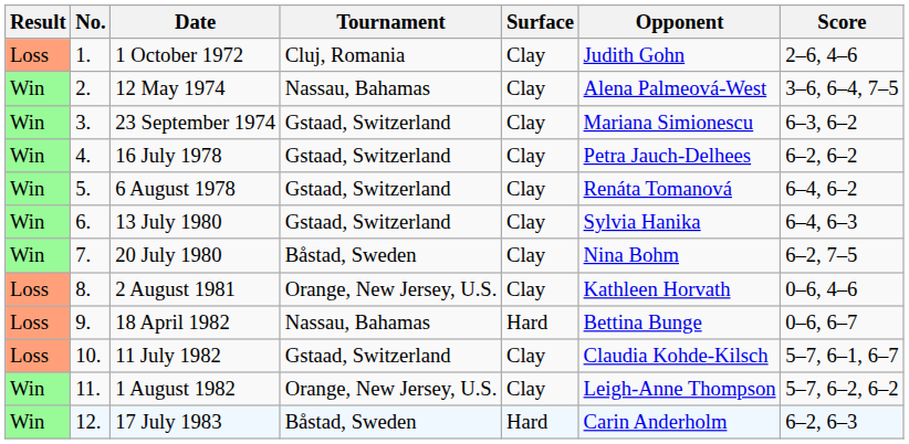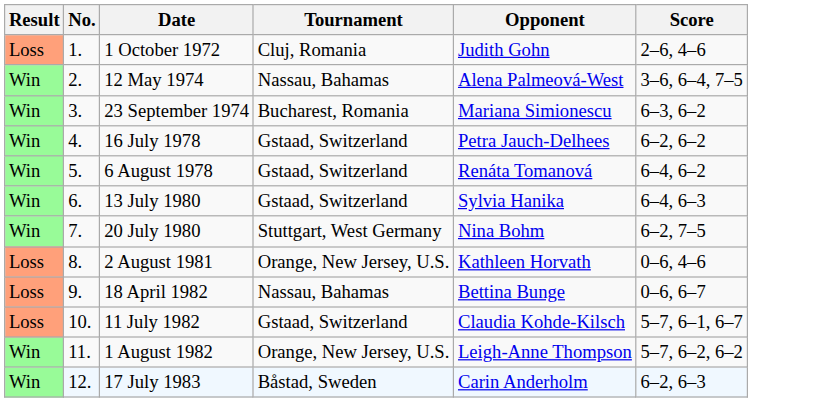 <table class="sortable wikitable" style="font-size:97%">
 <tr>
 <th>Result</th>
 <th>No.</th>
 <th>Date</th>
 <th>Tournament</th>
-<th>Surface</th>
 <th>Opponent</th>
 <th>Score</th>
 </tr>
 <tr>
 <td style="background:#ffa07a;">Loss</td>
 <td>1.</td>
 <td>1 October 1972</td>
 <td>Cluj, Romania</td>
-<td>Clay</td>
 <td> <a href='#'>Judith Gohn</a></td>
 <td>2–6, 4–6</td>
 </tr>
 <tr>
 <td style="background:#98fb98;">Win</td>
 <td>2.</td>
 <td>12 May 1974</td>
 <td>Nassau, Bahamas</td>
-<td>Clay</td>
 <td> <a href='#'>Alena Palmeová-West</a></td>
 <td>3–6, 6–4, 7–5</td>
 </tr>
 <tr>
 <td style="background:#98fb98;">Win</td>
 <td>3.</td>
 <td>23 September 1974</td>
-<td>Gstaad, Switzerland</td>
-<td>Clay</td>
+<td>Bucharest, Romania</td>
 <td> <a href='#'>Mariana Simionescu</a></td>
 <td>6–3, 6–2</td>
 </tr>
 <tr>
 <td style="background:#98fb98;">Win</td>
 <td>4.</td>
 <td>16 July 1978</td>
 <td>Gstaad, Switzerland</td>
-<td>Clay</td>
 <td> <a href='#'>Petra Jauch-Delhees</a></td>
 <td>6–2, 6–2</td>
 </tr>
 <tr>
 <td style="background:#98fb98;">Win</td>
 <td>5.</td>
 <td>6 August 1978</td>
 <td>Gstaad, Switzerland</td>
-<td>Clay</td>
 <td> <a href='#'>Renáta Tomanová</a></td>
 <td>6–4, 6–2</td>
 </tr>
 <tr>
 <td style="background:#98fb98;">Win</td>
 <td>6.</td>
 <td>13 July 1980</td>
 <td>Gstaad, Switzerland</td>
-<td>Clay</td>
 <td> <a href='#'>Sylvia Hanika</a></td>
 <td>6–4, 6–3</td>
 </tr>
 <tr>
 <td style="background:#98fb98;">Win</td>
 <td>7.</td>
 <td>20 July 1980</td>
-<td>Båstad, Sweden</td>
-<td>Clay</td>
+<td>Stuttgart, West Germany</td>
 <td> <a href='#'>Nina Bohm</a></td>
 <td>6–2, 7–5</td>
 </tr>
 <tr>
 <td style="background:#ffa07a;">Loss</td>
 <td>8.</td>
 <td>2 August 1981</td>
 <td>Orange, New Jersey, U.S.</td>
-<td>Clay</td>
 <td> <a href='#'>Kathleen Horvath</a></td>
 <td>0–6, 4–6</td>
 </tr>
 <tr>
 <td style="background:#ffa07a;">Loss</td>
 <td>9.</td>
 <td>18 April 1982</td>
 <td>Nassau, Bahamas</td>
-<td>Hard</td>
 <td> <a href='#'>Bettina Bunge</a></td>
 <td>0–6, 6–7</td>
 </tr>
 <tr>
 <td style="background:#ffa07a;">Loss</td>
 <td>10.</td>
 <td>11 July 1982</td>
 <td>Gstaad, Switzerland</td>
-<td>Clay</td>
 <td> <a href='#'>Claudia Kohde-Kilsch</a></td>
 <td>5–7, 6–1, 6–7</td>
 </tr>
 <tr>
 <td style="background:#98fb98;">Win</td>
 <td>11.</td>
 <td>1 August 1982</td>
 <td>Orange, New Jersey, U.S.</td>
-<td>Clay</td>
 <td> <a href='#'>Leigh-Anne Thompson</a></td>
 <td>5–7, 6–2, 6–2</td>
 </tr>
 <tr style="background:#f0f8ff;">
 <td style="background:#98fb98;">Win</td>
 <td>12.</td>
 <td>17 July 1983</td>
 <td>Båstad, Sweden</td>
-<td>Hard</td>
 <td> <a href='#'>Carin Anderholm</a></td>
 <td>6–2, 6–3</td>
 </tr>
 </table>
